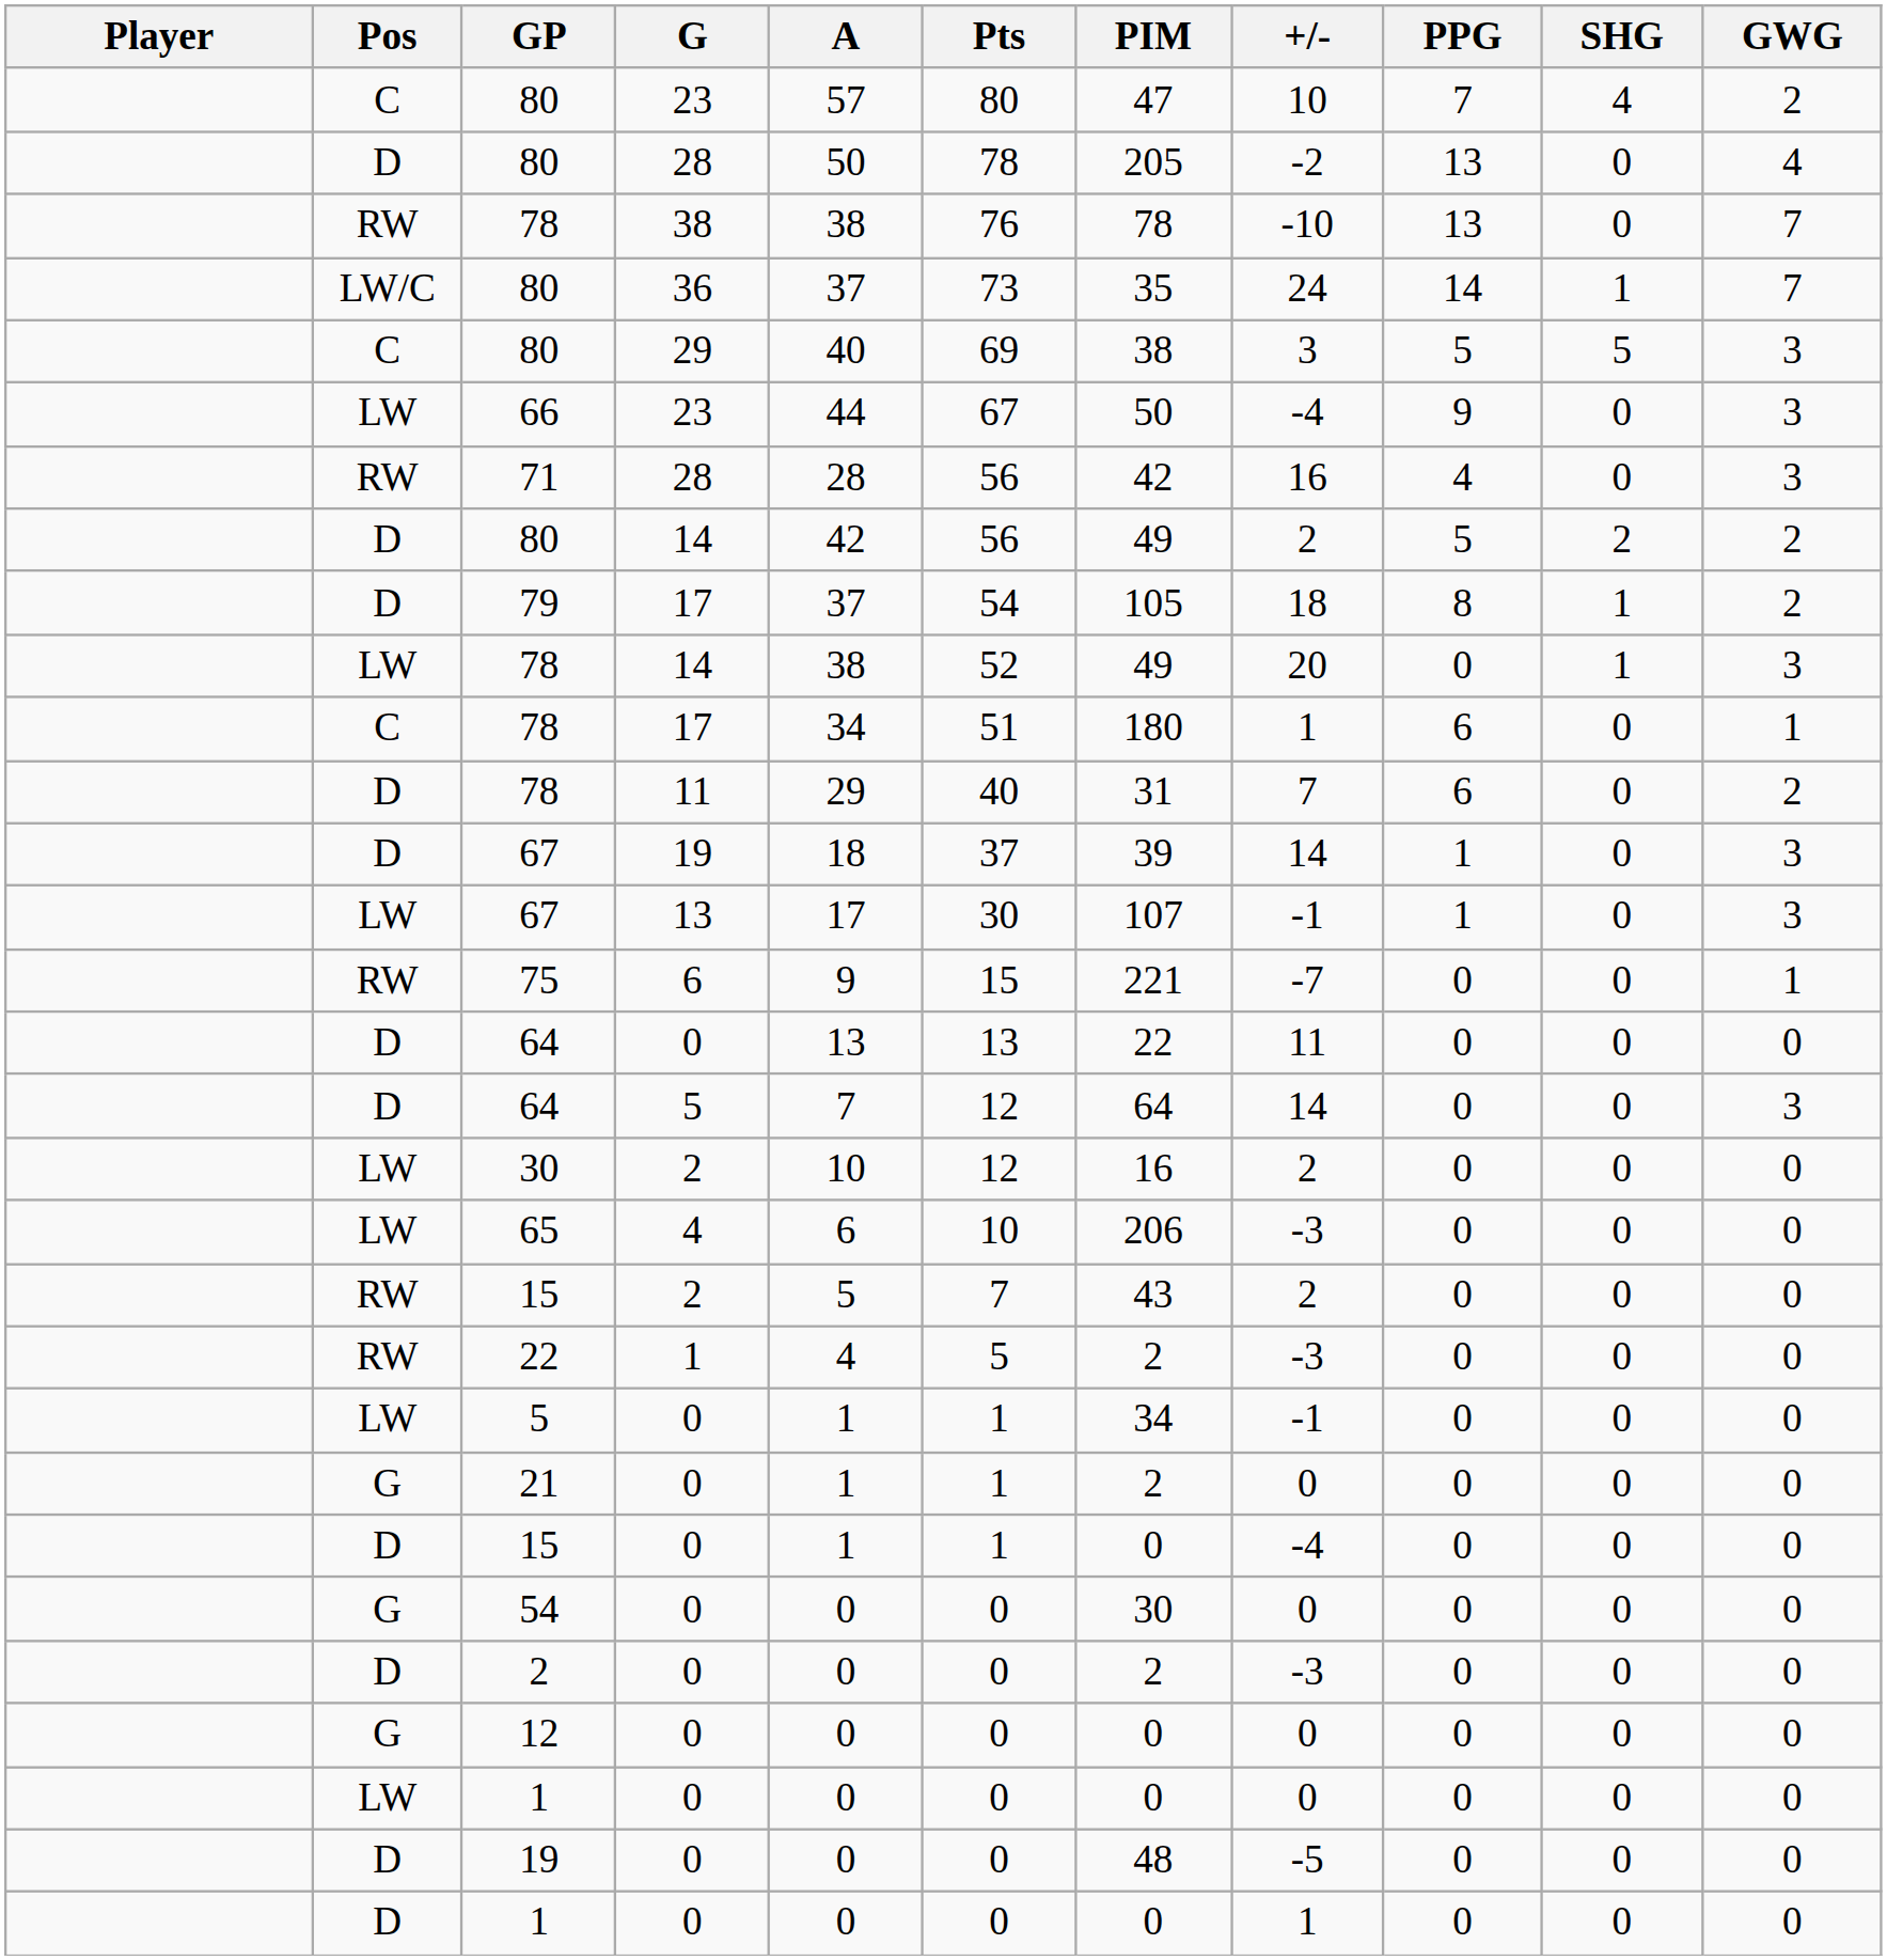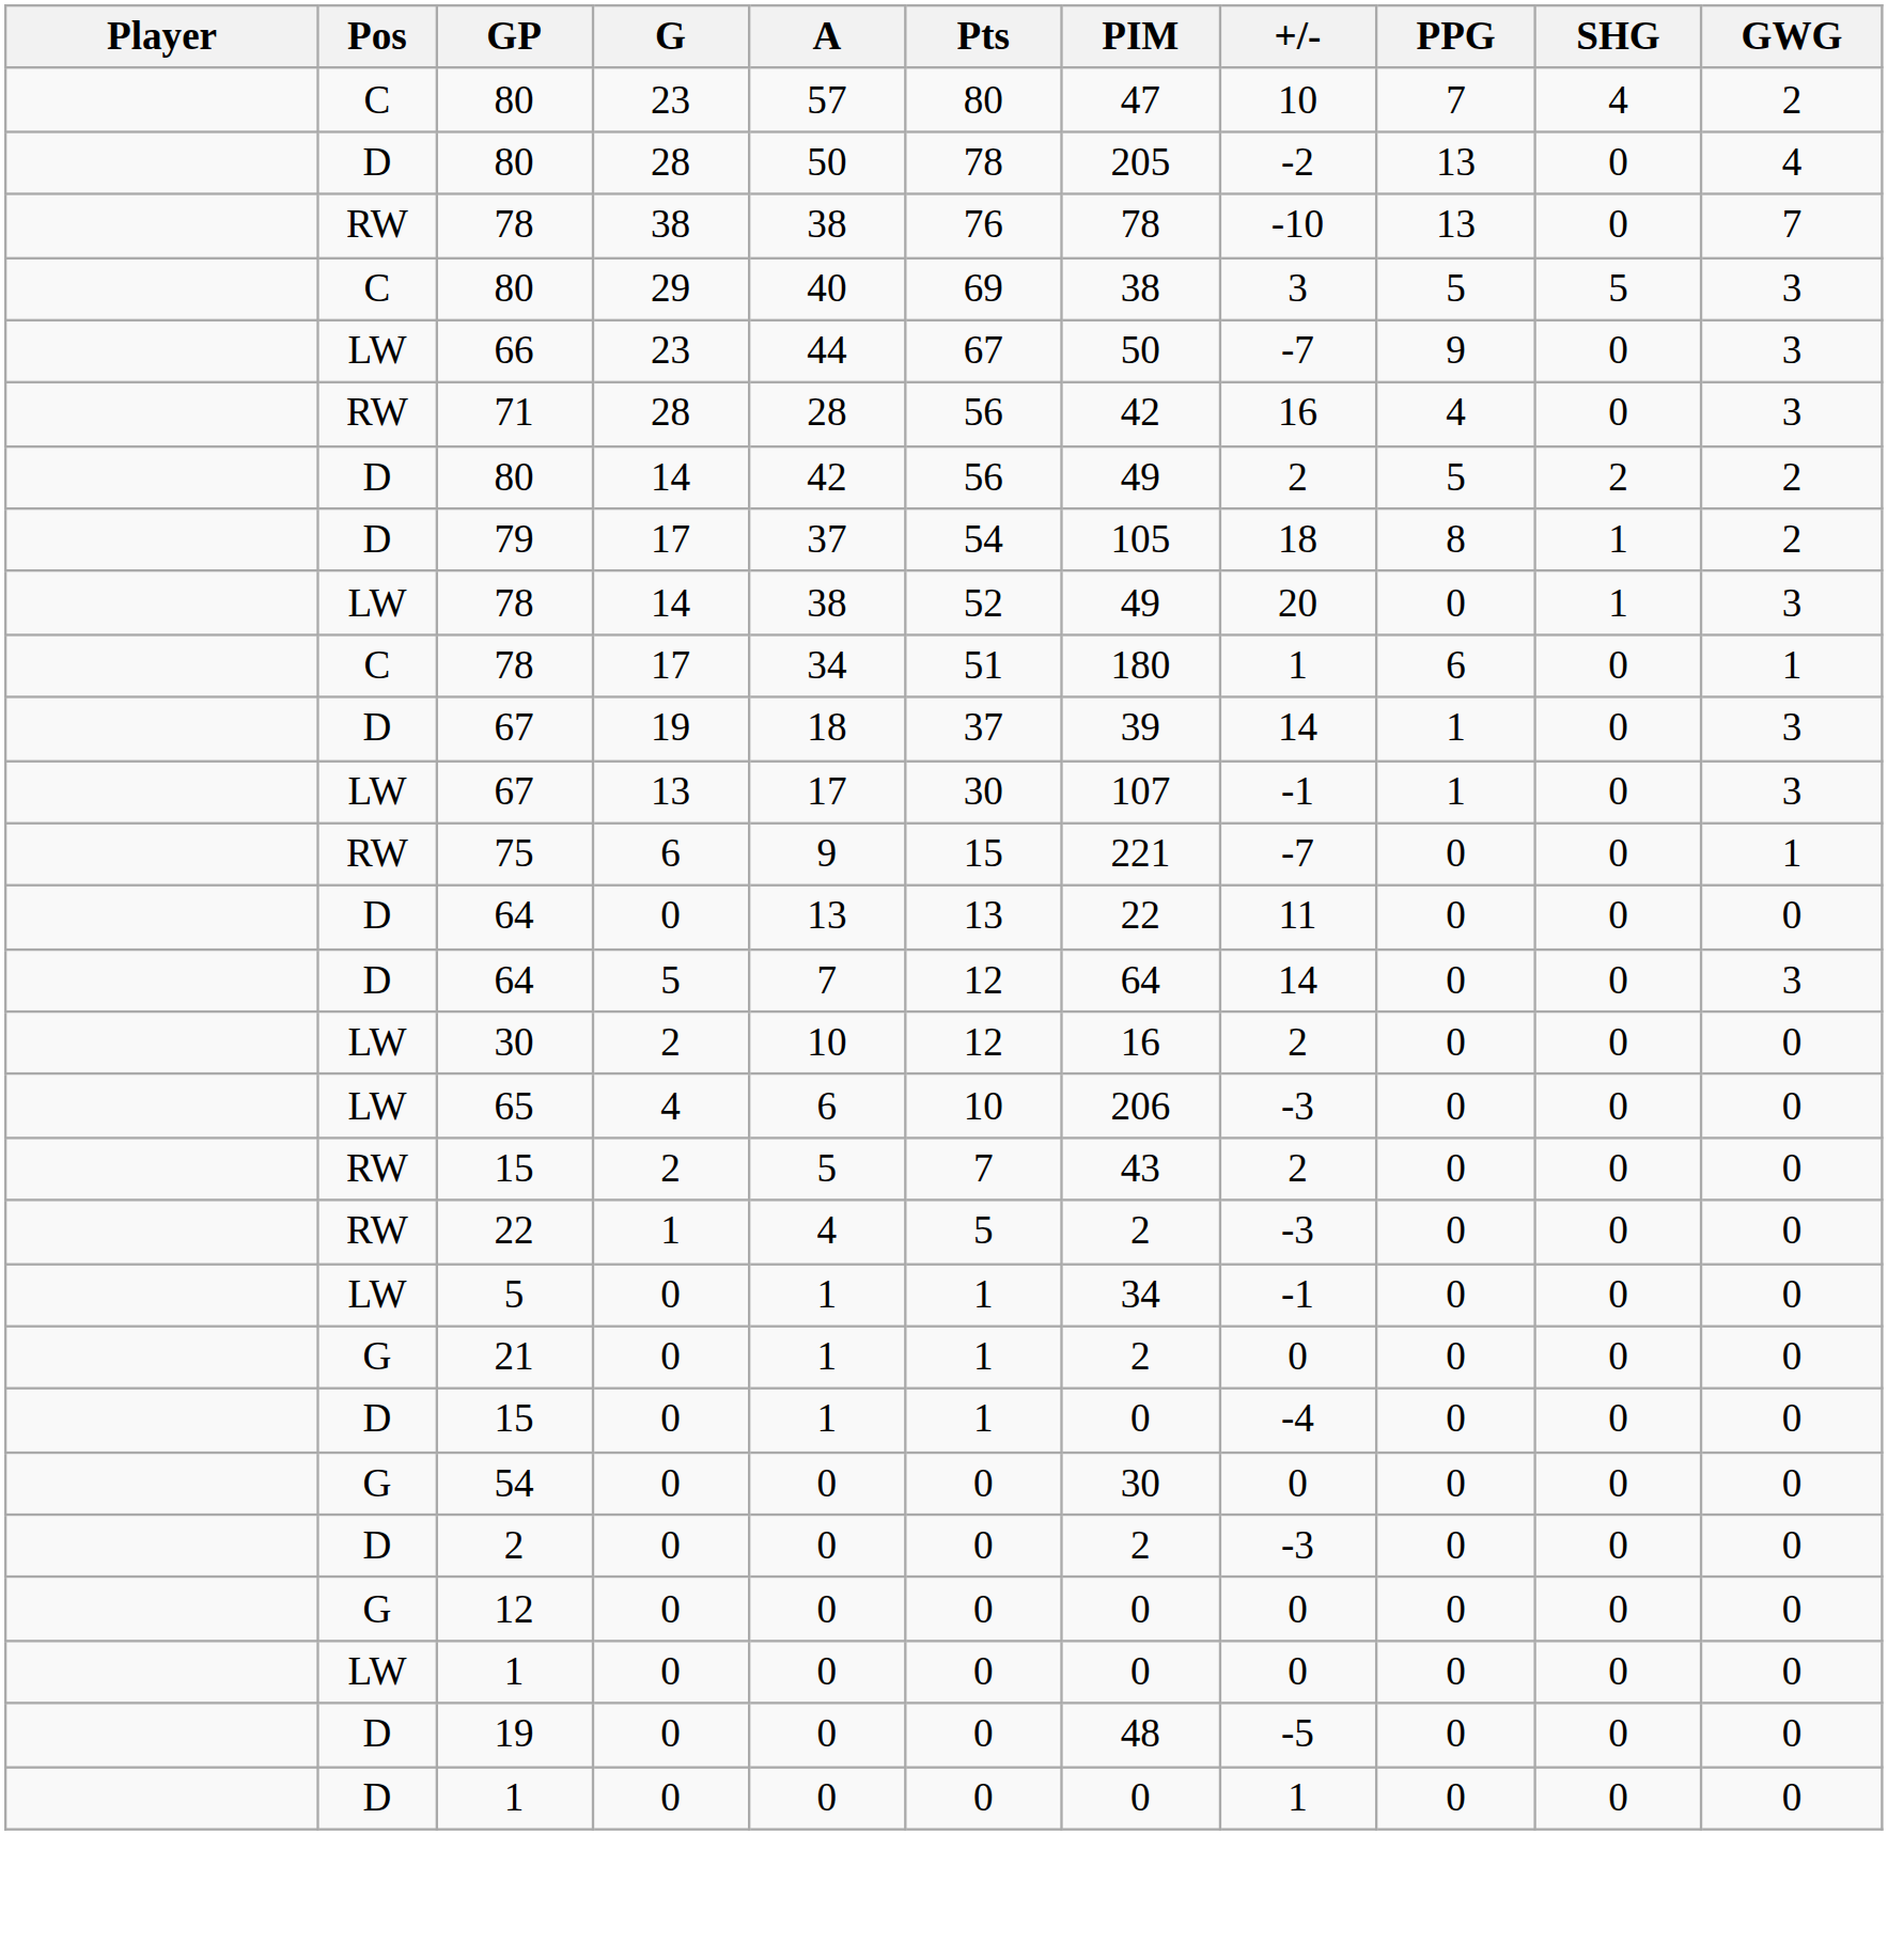 <table class="wikitable sortable" width="60%">
 <tr ALIGN="center">
 <th bgcolor="#DDDDFF" width="10%">Player</th>
 <th bgcolor="#DDDDFF" width="3%" title="Position">Pos</th>
 <th bgcolor="#DDDDFF" width="5%" title="Games played">GP</th>
 <th bgcolor="#DDDDFF" width="5%" title="Goals">G</th>
 <th bgcolor="#DDDDFF" width="5%" title="Assists">A</th>
 <th bgcolor="#DDDDFF" width="5%" title="Points">Pts</th>
 <th bgcolor="#DDDDFF" width="5%" title="Penalties in minutes">PIM</th>
 <th bgcolor="#DDDDFF" width="5%" title="Plus/minus">+/-</th>
 <th bgcolor="#DDDDFF" width="5%" title="Power-play goals">PPG</th>
 <th bgcolor="#DDDDFF" width="5%" title="Short-handed goals">SHG</th>
 <th bgcolor="#DDDDFF" width="5%" title="Game-winning goals">GWG</th>
 </tr>
 <tr align="center">
 <td align="right"></td>
 <td>C</td>
 <td>80</td>
 <td>23</td>
 <td>57</td>
 <td>80</td>
 <td>47</td>
 <td>10</td>
 <td>7</td>
 <td>4</td>
 <td>2</td>
 </tr>
 <tr align="center">
 <td align="right"></td>
 <td>D</td>
 <td>80</td>
 <td>28</td>
 <td>50</td>
 <td>78</td>
 <td>205</td>
 <td>-2</td>
 <td>13</td>
 <td>0</td>
 <td>4</td>
 </tr>
 <tr align="center">
 <td align="right"></td>
 <td>RW</td>
 <td>78</td>
 <td>38</td>
 <td>38</td>
 <td>76</td>
 <td>78</td>
 <td>-10</td>
 <td>13</td>
 <td>0</td>
 <td>7</td>
 </tr>
 <tr align="center">
 <td align="right"></td>
-<td>LW/C</td>
-<td>80</td>
-<td>36</td>
-<td>37</td>
-<td>73</td>
-<td>35</td>
-<td>24</td>
-<td>14</td>
-<td>1</td>
-<td>7</td>
-</tr>
-<tr align="center">
-<td align="right"></td>
 <td>C</td>
 <td>80</td>
 <td>29</td>
 <td>40</td>
 <td>69</td>
 <td>38</td>
 <td>3</td>
 <td>5</td>
 <td>5</td>
 <td>3</td>
 </tr>
 <tr align="center">
 <td align="right"></td>
 <td>LW</td>
 <td>66</td>
 <td>23</td>
 <td>44</td>
 <td>67</td>
 <td>50</td>
-<td>-4</td>
+<td>-7</td>
 <td>9</td>
 <td>0</td>
 <td>3</td>
 </tr>
 <tr align="center">
 <td align="right"></td>
 <td>RW</td>
 <td>71</td>
 <td>28</td>
 <td>28</td>
 <td>56</td>
 <td>42</td>
 <td>16</td>
 <td>4</td>
 <td>0</td>
 <td>3</td>
 </tr>
 <tr align="center">
 <td align="right"></td>
 <td>D</td>
 <td>80</td>
 <td>14</td>
 <td>42</td>
 <td>56</td>
 <td>49</td>
 <td>2</td>
 <td>5</td>
 <td>2</td>
 <td>2</td>
 </tr>
 <tr align="center">
 <td align="right"></td>
 <td>D</td>
 <td>79</td>
 <td>17</td>
 <td>37</td>
 <td>54</td>
 <td>105</td>
 <td>18</td>
 <td>8</td>
 <td>1</td>
 <td>2</td>
 </tr>
 <tr align="center">
 <td align="right"></td>
 <td>LW</td>
 <td>78</td>
 <td>14</td>
 <td>38</td>
 <td>52</td>
 <td>49</td>
 <td>20</td>
 <td>0</td>
 <td>1</td>
 <td>3</td>
 </tr>
 <tr align="center">
 <td align="right"></td>
 <td>C</td>
 <td>78</td>
 <td>17</td>
 <td>34</td>
 <td>51</td>
 <td>180</td>
 <td>1</td>
 <td>6</td>
 <td>0</td>
 <td>1</td>
-</tr>
-<tr align="center">
-<td align="right"></td>
-<td>D</td>
-<td>78</td>
-<td>11</td>
-<td>29</td>
-<td>40</td>
-<td>31</td>
-<td>7</td>
-<td>6</td>
-<td>0</td>
-<td>2</td>
 </tr>
 <tr align="center">
 <td align="right"></td>
 <td>D</td>
 <td>67</td>
 <td>19</td>
 <td>18</td>
 <td>37</td>
 <td>39</td>
 <td>14</td>
 <td>1</td>
 <td>0</td>
 <td>3</td>
 </tr>
 <tr align="center">
 <td align="right"></td>
 <td>LW</td>
 <td>67</td>
 <td>13</td>
 <td>17</td>
 <td>30</td>
 <td>107</td>
 <td>-1</td>
 <td>1</td>
 <td>0</td>
 <td>3</td>
 </tr>
 <tr align="center">
 <td align="right"></td>
 <td>RW</td>
 <td>75</td>
 <td>6</td>
 <td>9</td>
 <td>15</td>
 <td>221</td>
 <td>-7</td>
 <td>0</td>
 <td>0</td>
 <td>1</td>
 </tr>
 <tr align="center">
 <td align="right"></td>
 <td>D</td>
 <td>64</td>
 <td>0</td>
 <td>13</td>
 <td>13</td>
 <td>22</td>
 <td>11</td>
 <td>0</td>
 <td>0</td>
 <td>0</td>
 </tr>
 <tr align="center">
 <td align="right"></td>
 <td>D</td>
 <td>64</td>
 <td>5</td>
 <td>7</td>
 <td>12</td>
 <td>64</td>
 <td>14</td>
 <td>0</td>
 <td>0</td>
 <td>3</td>
 </tr>
 <tr align="center">
 <td align="right"></td>
 <td>LW</td>
 <td>30</td>
 <td>2</td>
 <td>10</td>
 <td>12</td>
 <td>16</td>
 <td>2</td>
 <td>0</td>
 <td>0</td>
 <td>0</td>
 </tr>
 <tr align="center">
 <td align="right"></td>
 <td>LW</td>
 <td>65</td>
 <td>4</td>
 <td>6</td>
 <td>10</td>
 <td>206</td>
 <td>-3</td>
 <td>0</td>
 <td>0</td>
 <td>0</td>
 </tr>
 <tr align="center">
 <td align="right"></td>
 <td>RW</td>
 <td>15</td>
 <td>2</td>
 <td>5</td>
 <td>7</td>
 <td>43</td>
 <td>2</td>
 <td>0</td>
 <td>0</td>
 <td>0</td>
 </tr>
 <tr align="center">
 <td align="right"></td>
 <td>RW</td>
 <td>22</td>
 <td>1</td>
 <td>4</td>
 <td>5</td>
 <td>2</td>
 <td>-3</td>
 <td>0</td>
 <td>0</td>
 <td>0</td>
 </tr>
 <tr align="center">
 <td align="right"></td>
 <td>LW</td>
 <td>5</td>
 <td>0</td>
 <td>1</td>
 <td>1</td>
 <td>34</td>
 <td>-1</td>
 <td>0</td>
 <td>0</td>
 <td>0</td>
 </tr>
 <tr align="center">
 <td align="right"></td>
 <td>G</td>
 <td>21</td>
 <td>0</td>
 <td>1</td>
 <td>1</td>
 <td>2</td>
 <td>0</td>
 <td>0</td>
 <td>0</td>
 <td>0</td>
 </tr>
 <tr align="center">
 <td align="right"></td>
 <td>D</td>
 <td>15</td>
 <td>0</td>
 <td>1</td>
 <td>1</td>
 <td>0</td>
 <td>-4</td>
 <td>0</td>
 <td>0</td>
 <td>0</td>
 </tr>
 <tr align="center">
 <td align="right"></td>
 <td>G</td>
 <td>54</td>
 <td>0</td>
 <td>0</td>
 <td>0</td>
 <td>30</td>
 <td>0</td>
 <td>0</td>
 <td>0</td>
 <td>0</td>
 </tr>
 <tr align="center">
 <td align="right"></td>
 <td>D</td>
 <td>2</td>
 <td>0</td>
 <td>0</td>
 <td>0</td>
 <td>2</td>
 <td>-3</td>
 <td>0</td>
 <td>0</td>
 <td>0</td>
 </tr>
 <tr align="center">
 <td align="right"></td>
 <td>G</td>
 <td>12</td>
 <td>0</td>
 <td>0</td>
 <td>0</td>
 <td>0</td>
 <td>0</td>
 <td>0</td>
 <td>0</td>
 <td>0</td>
 </tr>
 <tr align="center">
 <td align="right"></td>
 <td>LW</td>
 <td>1</td>
 <td>0</td>
 <td>0</td>
 <td>0</td>
 <td>0</td>
 <td>0</td>
 <td>0</td>
 <td>0</td>
 <td>0</td>
 </tr>
 <tr align="center">
 <td align="right"></td>
 <td>D</td>
 <td>19</td>
 <td>0</td>
 <td>0</td>
 <td>0</td>
 <td>48</td>
 <td>-5</td>
 <td>0</td>
 <td>0</td>
 <td>0</td>
 </tr>
 <tr align="center">
 <td align="right"></td>
 <td>D</td>
 <td>1</td>
 <td>0</td>
 <td>0</td>
 <td>0</td>
 <td>0</td>
 <td>1</td>
 <td>0</td>
 <td>0</td>
 <td>0</td>
 </tr>
 </table>
